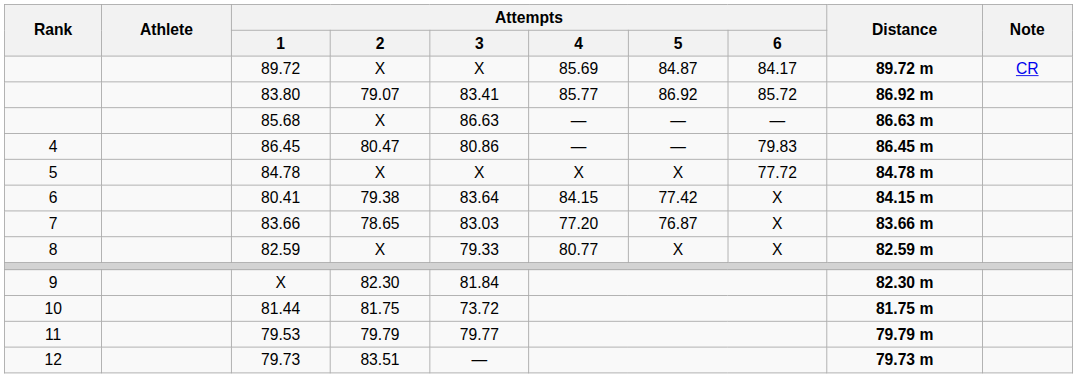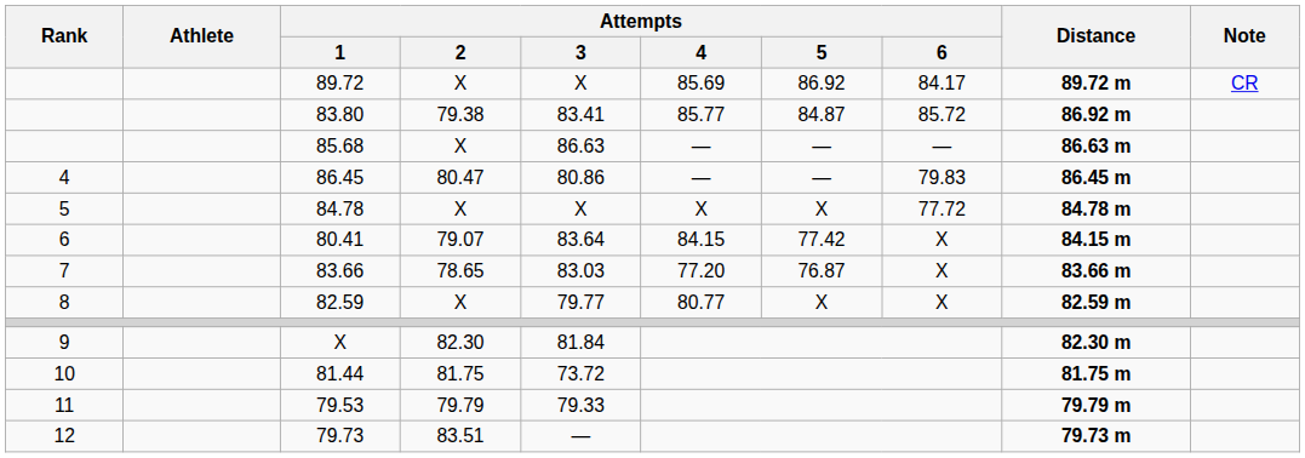 <table class="wikitable" style=" text-align:center; font-size:110%;" width="95%">
 <tr>
 <th rowspan="2">Rank</th>
 <th rowspan="2">Athlete</th>
 <th colspan="6">Attempts</th>
 <th rowspan="2">Distance</th>
 <th rowspan="2">Note</th>
 </tr>
 <tr>
 <th>1</th>
 <th>2</th>
 <th>3</th>
 <th>4</th>
 <th>5</th>
 <th>6</th>
 </tr>
 <tr>
 <td></td>
 <td align=left></td>
 <td>89.72</td>
 <td>X</td>
 <td>X</td>
 <td>85.69</td>
-<td>84.87</td>
+<td>86.92</td>
 <td>84.17</td>
 <td><strong>89.72 m </strong></td>
 <td><a href='#'>CR</a></td>
 </tr>
 <tr>
 <td></td>
 <td align=left></td>
 <td>83.80</td>
-<td>79.07</td>
+<td>79.38</td>
 <td>83.41</td>
 <td>85.77</td>
-<td>86.92</td>
+<td>84.87</td>
 <td>85.72</td>
 <td><strong>86.92 m </strong></td>
 <td></td>
 </tr>
 <tr>
 <td></td>
 <td align=left></td>
 <td>85.68</td>
 <td>X</td>
 <td>86.63</td>
 <td>—</td>
 <td>—</td>
 <td>—</td>
 <td><strong>86.63 m    </strong></td>
 <td></td>
 </tr>
 <tr>
 <td>4</td>
 <td align=left></td>
 <td>86.45</td>
 <td>80.47</td>
 <td>80.86</td>
 <td>—</td>
 <td>—</td>
 <td>79.83</td>
 <td><strong>86.45 m </strong></td>
 <td></td>
 </tr>
 <tr>
 <td>5</td>
 <td align=left></td>
 <td>84.78</td>
 <td>X</td>
 <td>X</td>
 <td>X</td>
 <td>X</td>
 <td>77.72</td>
 <td><strong>84.78 m </strong></td>
 <td></td>
 </tr>
 <tr>
 <td>6</td>
 <td align=left></td>
 <td>80.41</td>
-<td>79.38</td>
+<td>79.07</td>
 <td>83.64</td>
 <td>84.15</td>
 <td>77.42</td>
 <td>X</td>
 <td><strong>84.15 m </strong></td>
 <td></td>
 </tr>
 <tr>
 <td>7</td>
 <td align=left></td>
 <td>83.66</td>
 <td>78.65</td>
 <td>83.03</td>
 <td>77.20</td>
 <td>76.87</td>
 <td>X</td>
 <td><strong>83.66 m </strong></td>
 <td></td>
 </tr>
 <tr>
 <td>8</td>
 <td align=left></td>
 <td>82.59</td>
 <td>X</td>
-<td>79.33</td>
+<td>79.77</td>
 <td>80.77</td>
 <td>X</td>
 <td>X</td>
 <td><strong>82.59 m </strong></td>
 <td></td>
 </tr>
 <tr>
 <td colspan=10 bgcolor=lightgray></td>
 </tr>
 <tr>
 <td>9</td>
 <td align=left></td>
 <td>X</td>
 <td>82.30</td>
 <td>81.84</td>
 <td colspan=3></td>
 <td><strong>82.30 m </strong></td>
 <td></td>
 </tr>
 <tr>
 <td>10</td>
 <td align=left></td>
 <td>81.44</td>
 <td>81.75</td>
 <td>73.72</td>
 <td colspan=3></td>
 <td><strong>81.75 m </strong></td>
 <td></td>
 </tr>
 <tr>
 <td>11</td>
 <td align=left></td>
 <td>79.53</td>
 <td>79.79</td>
-<td>79.77</td>
+<td>79.33</td>
 <td colspan=3></td>
 <td><strong>79.79 m </strong></td>
 <td></td>
 </tr>
 <tr>
 <td>12</td>
 <td align=left></td>
 <td>79.73</td>
 <td>83.51</td>
 <td>—</td>
 <td colspan=3></td>
 <td><strong>79.73 m </strong></td>
 <td></td>
 </tr>
 </table>
